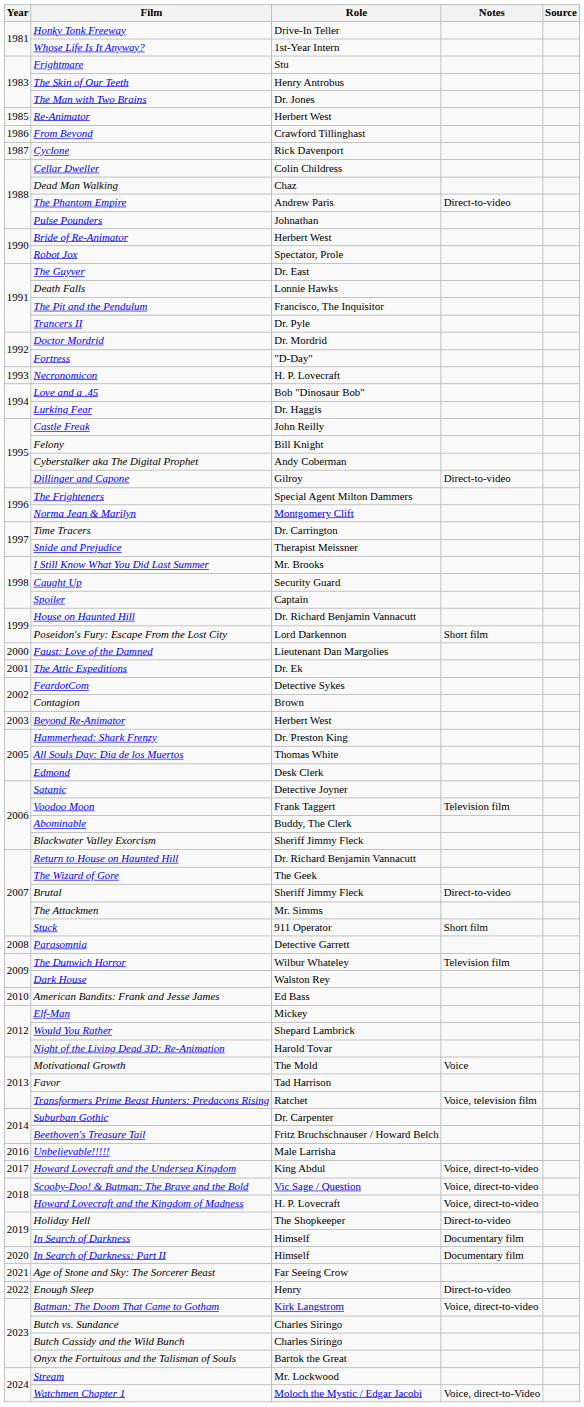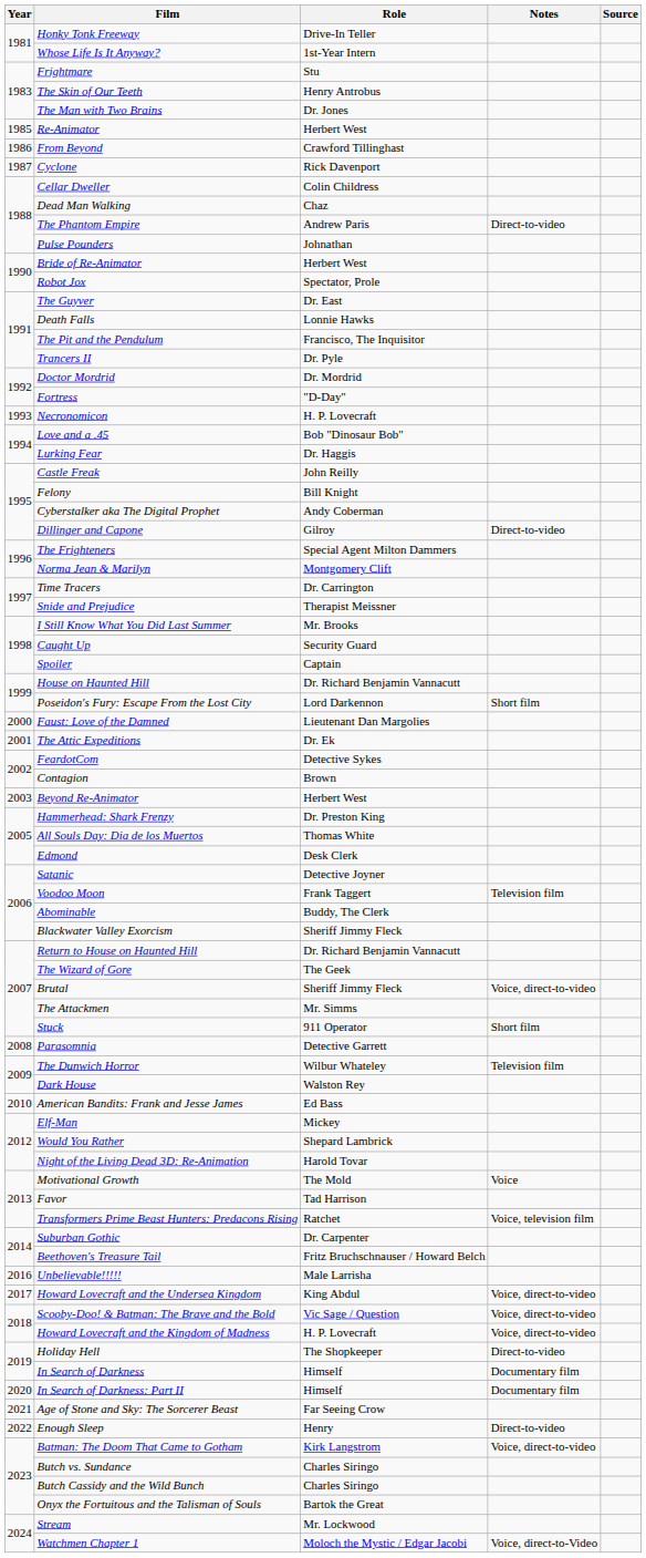 <table class="wikitable sortable">
 <tr>
 <th>Year</th>
 <th>Film</th>
 <th>Role</th>
 <th class="unsortable">Notes</th>
 <th class="unsortable">Source</th>
 </tr>
 <tr>
 <td rowspan="2">1981</td>
 <td><em><a href='#'>Honky Tonk Freeway</a></em></td>
 <td>Drive-In Teller</td>
 <td></td>
 <td></td>
 </tr>
 <tr>
 <td><em><a href='#'>Whose Life Is It Anyway?</a></em></td>
 <td>1st-Year Intern</td>
 <td></td>
 <td></td>
 </tr>
 <tr>
 <td rowspan="3">1983</td>
 <td><em><a href='#'>Frightmare</a></em></td>
 <td>Stu</td>
 <td></td>
 <td></td>
 </tr>
 <tr>
 <td data-sort-value="Skin of Our Teeth, The"><em><a href='#'>The Skin of Our Teeth</a></em></td>
 <td>Henry Antrobus</td>
 <td></td>
 <td></td>
 </tr>
 <tr>
 <td data-sort-value="Man with Two Brains, The"><em><a href='#'>The Man with Two Brains</a></em></td>
 <td>Dr. Jones</td>
 <td></td>
 <td></td>
 </tr>
 <tr>
 <td>1985</td>
 <td><em><a href='#'>Re-Animator</a></em></td>
 <td>Herbert West</td>
 <td></td>
 <td></td>
 </tr>
 <tr>
 <td>1986</td>
 <td><em><a href='#'>From Beyond</a></em></td>
 <td>Crawford Tillinghast</td>
 <td></td>
 <td></td>
 </tr>
 <tr>
 <td>1987</td>
 <td><em><a href='#'>Cyclone</a></em></td>
 <td>Rick Davenport</td>
 <td></td>
 <td></td>
 </tr>
 <tr>
 <td rowspan="4">1988</td>
 <td><em><a href='#'>Cellar Dweller</a></em></td>
 <td>Colin Childress</td>
 <td></td>
 <td></td>
 </tr>
 <tr>
 <td><em>Dead Man Walking</em></td>
 <td>Chaz</td>
 <td></td>
 <td></td>
 </tr>
 <tr>
 <td data-sort-value="Phantom Empire, The"><em><a href='#'>The Phantom Empire</a></em></td>
 <td>Andrew Paris</td>
 <td>Direct-to-video</td>
 <td></td>
 </tr>
 <tr>
 <td><em><a href='#'>Pulse Pounders</a></em></td>
 <td>Johnathan</td>
 <td></td>
 <td></td>
 </tr>
 <tr>
 <td rowspan="2">1990</td>
 <td><em><a href='#'>Bride of Re-Animator</a></em></td>
 <td>Herbert West</td>
 <td></td>
 <td></td>
 </tr>
 <tr>
 <td><em><a href='#'>Robot Jox</a></em></td>
 <td>Spectator, Prole</td>
 <td></td>
 <td></td>
 </tr>
 <tr>
 <td rowspan="4">1991</td>
 <td data-sort-value="Guyver, The"><em><a href='#'>The Guyver</a></em></td>
 <td>Dr. East</td>
 <td></td>
 <td></td>
 </tr>
 <tr>
 <td><em>Death Falls</em></td>
 <td>Lonnie Hawks</td>
 <td></td>
 <td></td>
 </tr>
 <tr>
 <td data-sort-value="Pit and the Pendulum, The"><em><a href='#'>The Pit and the Pendulum</a></em></td>
 <td>Francisco, The Inquisitor</td>
 <td></td>
 <td></td>
 </tr>
 <tr>
 <td><em><a href='#'>Trancers II</a></em></td>
 <td>Dr. Pyle</td>
 <td></td>
 <td></td>
 </tr>
 <tr>
 <td rowspan="2">1992</td>
 <td><em><a href='#'>Doctor Mordrid</a></em></td>
 <td>Dr. Mordrid</td>
 <td></td>
 <td></td>
 </tr>
 <tr>
 <td><em><a href='#'>Fortress</a></em></td>
 <td>"D-Day"</td>
 <td></td>
 <td></td>
 </tr>
 <tr>
 <td>1993</td>
 <td><em><a href='#'>Necronomicon</a></em></td>
 <td>H. P. Lovecraft</td>
 <td></td>
 <td></td>
 </tr>
 <tr>
 <td rowspan="2">1994</td>
 <td><em><a href='#'>Love and a .45</a></em></td>
 <td>Bob "Dinosaur Bob"</td>
 <td></td>
 <td></td>
 </tr>
 <tr>
 <td><em><a href='#'>Lurking Fear</a></em></td>
 <td>Dr. Haggis</td>
 <td></td>
 <td></td>
 </tr>
 <tr>
 <td rowspan="4">1995</td>
 <td><em><a href='#'>Castle Freak</a></em></td>
 <td>John Reilly</td>
 <td></td>
 <td></td>
 </tr>
 <tr>
 <td><em>Felony</em></td>
 <td>Bill Knight</td>
 <td></td>
 <td></td>
 </tr>
 <tr>
 <td><em>Cyberstalker aka The Digital Prophet</em></td>
 <td>Andy Coberman</td>
 <td></td>
 <td></td>
 </tr>
 <tr>
 <td><em><a href='#'>Dillinger and Capone</a></em></td>
 <td>Gilroy</td>
 <td>Direct-to-video</td>
 <td></td>
 </tr>
 <tr>
 <td rowspan="2">1996</td>
 <td data-sort-value="Frighteners, The"><em><a href='#'>The Frighteners</a></em></td>
 <td>Special Agent Milton Dammers</td>
 <td></td>
 <td></td>
 </tr>
 <tr>
 <td><em><a href='#'>Norma Jean & Marilyn</a></em></td>
 <td><a href='#'>Montgomery Clift</a></td>
 <td></td>
 <td></td>
 </tr>
 <tr>
 <td rowspan="2">1997</td>
 <td><em>Time Tracers</em></td>
 <td>Dr. Carrington</td>
 <td></td>
 <td></td>
 </tr>
 <tr>
 <td><em><a href='#'>Snide and Prejudice</a></em></td>
 <td>Therapist Meissner</td>
 <td></td>
 <td></td>
 </tr>
 <tr>
 <td rowspan="3">1998</td>
 <td><em><a href='#'>I Still Know What You Did Last Summer</a></em></td>
 <td>Mr. Brooks</td>
 <td></td>
 <td></td>
 </tr>
 <tr>
 <td><em><a href='#'>Caught Up</a></em></td>
 <td>Security Guard</td>
 <td></td>
 <td></td>
 </tr>
 <tr>
 <td><em><a href='#'>Spoiler</a></em></td>
 <td>Captain</td>
 <td></td>
 <td></td>
 </tr>
 <tr>
 <td rowspan="2">1999</td>
 <td><em><a href='#'>House on Haunted Hill</a></em></td>
 <td>Dr. Richard Benjamin Vannacutt</td>
 <td></td>
 <td></td>
 </tr>
 <tr>
 <td><em>Poseidon's Fury: Escape From the Lost City</em></td>
 <td>Lord Darkennon</td>
 <td>Short film</td>
 <td></td>
 </tr>
 <tr>
 <td>2000</td>
 <td><em><a href='#'>Faust: Love of the Damned</a></em></td>
 <td>Lieutenant Dan Margolies</td>
 <td></td>
 <td></td>
 </tr>
 <tr>
 <td>2001</td>
 <td data-sort-value="Attic Expeditions, The"><em><a href='#'>The Attic Expeditions</a></em></td>
 <td>Dr. Ek</td>
 <td></td>
 <td></td>
 </tr>
 <tr>
 <td rowspan="2">2002</td>
 <td><em><a href='#'>FeardotCom</a></em></td>
 <td>Detective Sykes</td>
 <td></td>
 <td></td>
 </tr>
 <tr>
 <td><em>Contagion</em></td>
 <td>Brown</td>
 <td></td>
 <td></td>
 </tr>
 <tr>
 <td>2003</td>
 <td><em><a href='#'>Beyond Re-Animator</a></em></td>
 <td>Herbert West</td>
 <td></td>
 <td></td>
 </tr>
 <tr>
 <td rowspan="3">2005</td>
 <td><em><a href='#'>Hammerhead: Shark Frenzy</a></em></td>
 <td>Dr. Preston King</td>
 <td></td>
 <td></td>
 </tr>
 <tr>
 <td><em><a href='#'>All Souls Day: Dia de los Muertos</a></em></td>
 <td>Thomas White</td>
 <td></td>
 <td></td>
 </tr>
 <tr>
 <td><em><a href='#'>Edmond</a></em></td>
 <td>Desk Clerk</td>
 <td></td>
 <td></td>
 </tr>
 <tr>
 <td rowspan="4">2006</td>
 <td><em><a href='#'>Satanic</a></em></td>
 <td>Detective Joyner</td>
 <td></td>
 <td></td>
 </tr>
 <tr>
 <td><em><a href='#'>Voodoo Moon</a></em></td>
 <td>Frank Taggert</td>
 <td>Television film</td>
 <td></td>
 </tr>
 <tr>
 <td><em><a href='#'>Abominable</a></em></td>
 <td>Buddy, The Clerk</td>
 <td></td>
 <td></td>
 </tr>
 <tr>
 <td><em>Blackwater Valley Exorcism</em></td>
 <td>Sheriff Jimmy Fleck</td>
 <td></td>
 <td></td>
 </tr>
 <tr>
 <td rowspan="5">2007</td>
 <td><em><a href='#'>Return to House on Haunted Hill</a></em></td>
 <td>Dr. Richard Benjamin Vannacutt</td>
 <td></td>
 <td></td>
 </tr>
 <tr>
 <td data-sort-value="Wizard of Gore, The"><em><a href='#'>The Wizard of Gore</a></em></td>
 <td>The Geek</td>
 <td></td>
 <td></td>
 </tr>
 <tr>
 <td><em>Brutal</em></td>
 <td>Sheriff Jimmy Fleck</td>
-<td>Direct-to-video</td>
+<td>Voice, direct-to-video</td>
 <td></td>
 </tr>
 <tr>
 <td data-sort-value="Attackmen, The"><em>The Attackmen</em></td>
 <td>Mr. Simms</td>
 <td></td>
 <td></td>
 </tr>
 <tr>
 <td><em><a href='#'>Stuck</a></em></td>
 <td>911 Operator</td>
 <td>Short film</td>
 <td></td>
 </tr>
 <tr>
 <td>2008</td>
 <td><em><a href='#'>Parasomnia</a></em></td>
 <td>Detective Garrett</td>
 <td></td>
 <td></td>
 </tr>
 <tr>
 <td rowspan="2">2009</td>
 <td data-sort-value="Dunwich Horror, The"><em><a href='#'>The Dunwich Horror</a></em></td>
 <td>Wilbur Whateley</td>
 <td>Television film</td>
 <td></td>
 </tr>
 <tr>
 <td><em><a href='#'>Dark House</a></em></td>
 <td>Walston Rey</td>
 <td></td>
 <td></td>
 </tr>
 <tr>
 <td>2010</td>
 <td><em>American Bandits: Frank and Jesse James</em></td>
 <td>Ed Bass</td>
 <td></td>
 <td></td>
 </tr>
 <tr>
 <td rowspan="3">2012</td>
 <td><em><a href='#'>Elf-Man</a></em></td>
 <td>Mickey</td>
 <td></td>
 <td></td>
 </tr>
 <tr>
 <td><em><a href='#'>Would You Rather</a></em></td>
 <td>Shepard Lambrick</td>
 <td></td>
 <td></td>
 </tr>
 <tr>
 <td><em><a href='#'>Night of the Living Dead 3D: Re-Animation</a></em></td>
 <td>Harold Tovar</td>
 <td></td>
 <td></td>
 </tr>
 <tr>
 <td rowspan="3">2013</td>
 <td><em>Motivational Growth</em></td>
 <td>The Mold</td>
 <td>Voice</td>
 <td></td>
 </tr>
 <tr>
 <td><em>Favor</em></td>
 <td>Tad Harrison</td>
 <td></td>
 <td></td>
 </tr>
 <tr>
 <td><em><a href='#'>Transformers Prime Beast Hunters: Predacons Rising</a></em></td>
 <td>Ratchet</td>
 <td>Voice, television film</td>
 <td></td>
 </tr>
 <tr>
 <td rowspan="2">2014</td>
 <td><em><a href='#'>Suburban Gothic</a></em></td>
 <td>Dr. Carpenter</td>
 <td></td>
 <td></td>
 </tr>
 <tr>
 <td><em><a href='#'>Beethoven's Treasure Tail</a></em></td>
 <td>Fritz Bruchschnauser / Howard Belch</td>
 <td></td>
 <td></td>
 </tr>
 <tr>
 <td>2016</td>
 <td><em><a href='#'>Unbelievable!!!!!</a></em></td>
 <td>Male Larrisha</td>
 <td></td>
 <td></td>
 </tr>
 <tr>
 <td>2017</td>
 <td><em><a href='#'>Howard Lovecraft and the Undersea Kingdom</a></em></td>
 <td>King Abdul</td>
 <td>Voice, direct-to-video</td>
 <td></td>
 </tr>
 <tr>
 <td rowspan="2">2018</td>
 <td><em><a href='#'>Scooby-Doo! & Batman: The Brave and the Bold</a></em></td>
 <td><a href='#'>Vic Sage / Question</a></td>
 <td>Voice, direct-to-video</td>
 <td></td>
 </tr>
 <tr>
 <td><em><a href='#'>Howard Lovecraft and the Kingdom of Madness</a></em></td>
 <td>H. P. Lovecraft</td>
 <td>Voice, direct-to-video</td>
 <td></td>
 </tr>
 <tr>
 <td rowspan="2">2019</td>
 <td><em>Holiday Hell</em></td>
 <td>The Shopkeeper</td>
 <td>Direct-to-video</td>
 <td></td>
 </tr>
 <tr>
 <td><em><a href='#'>In Search of Darkness</a></em></td>
 <td>Himself</td>
 <td>Documentary film</td>
 <td></td>
 </tr>
 <tr>
 <td>2020</td>
 <td><em><a href='#'>In Search of Darkness: Part II</a></em></td>
 <td>Himself</td>
 <td>Documentary film</td>
 <td></td>
 </tr>
 <tr>
 <td>2021</td>
 <td><em>Age of Stone and Sky: The Sorcerer Beast</em></td>
 <td>Far Seeing Crow</td>
 <td></td>
 <td></td>
 </tr>
 <tr>
 <td>2022</td>
 <td><em>Enough Sleep</em></td>
 <td>Henry</td>
 <td>Direct-to-video</td>
 <td></td>
 </tr>
 <tr>
 <td rowspan="4">2023</td>
 <td><em><a href='#'>Batman: The Doom That Came to Gotham</a></em></td>
 <td><a href='#'>Kirk Langstrom</a></td>
 <td>Voice, direct-to-video</td>
 <td></td>
 </tr>
 <tr>
 <td><em>Butch vs. Sundance</em></td>
 <td>Charles Siringo</td>
 <td></td>
 <td></td>
 </tr>
 <tr>
 <td><em>Butch Cassidy and the Wild Bunch</em></td>
 <td>Charles Siringo</td>
 <td></td>
 <td></td>
 </tr>
 <tr>
 <td><em>Onyx the Fortuitous and the Talisman of Souls</em></td>
 <td>Bartok the Great</td>
 <td></td>
 <td></td>
 </tr>
 <tr>
 <td Rowspan="2">2024</td>
 <td><em><a href='#'>Stream</a></em></td>
 <td>Mr. Lockwood</td>
 <td></td>
 <td></td>
 </tr>
 <tr>
 <td><em><a href='#'>Watchmen Chapter 1</a></em></td>
 <td><a href='#'>Moloch the Mystic / Edgar Jacobi</a></td>
 <td>Voice, direct-to-Video</td>
 <td></td>
 </tr>
 </table>
